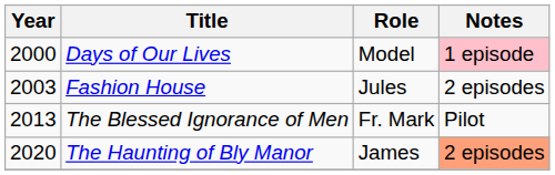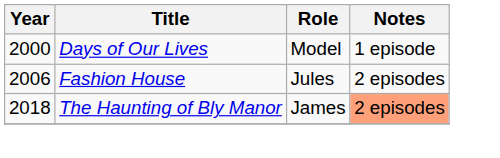 <table class="wikitable sortable">
 <tr>
 <th>Year</th>
 <th>Title</th>
 <th>Role</th>
 <th class="unsortable">Notes</th>
 </tr>
 <tr>
 <td>2000</td>
 <td><em><a href='#'>Days of Our Lives</a></em></td>
 <td>Model</td>
-<td style="background: pink;">1 episode</td>
+<td>1 episode</td>
 </tr>
 <tr>
-<td>2003</td>
+<td>2006</td>
 <td><em><a href='#'>Fashion House</a></em></td>
 <td>Jules</td>
 <td>2 episodes</td>
 </tr>
 <tr>
-<td>2013</td>
-<td><em>The Blessed Ignorance of Men</em></td>
-<td>Fr. Mark</td>
-<td>Pilot</td>
-</tr>
-<tr>
-<td>2020</td>
+<td>2018</td>
 <td><em><a href='#'>The Haunting of Bly Manor</a></em></td>
 <td>James</td>
 <td style="background: lightsalmon;">2 episodes</td>
 </tr>
 <tr>
 </tr>
 </table>
